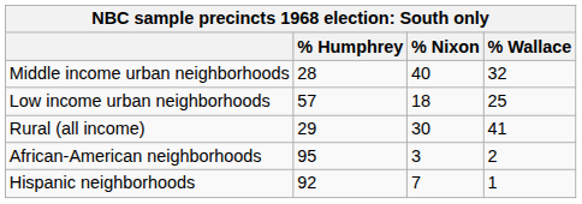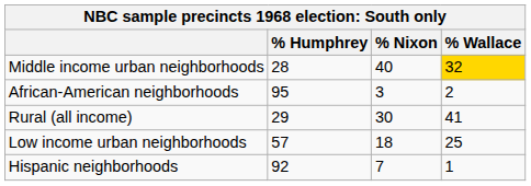 <table class="wikitable sortable">
 <tr>
 <th colspan="4">NBC sample precincts 1968 election: South only</th>
 </tr>
 <tr>
 <th></th>
 <th>% Humphrey</th>
 <th>% Nixon</th>
 <th>% Wallace</th>
 </tr>
 <tr>
 <td>Middle income urban neighborhoods</td>
 <td style="text-align:left;">28</td>
 <td style="text-align:left;" >40</td>
-<td style="text-align:left;">32</td>
+<td style="background: gold; text-align:left;">32</td>
+</tr>
+<tr>
+<td>African-American neighborhoods</td>
+<td style="text-align:left;" >95</td>
+<td style="text-align:left;">3</td>
+<td style="text-align:left;">2</td>
+</tr>
+<tr>
+<td>Rural (all income)</td>
+<td style="text-align:left;">29</td>
+<td style="text-align:left;">30</td>
+<td style="text-align:left;" >41</td>
 </tr>
 <tr>
 <td>Low income urban neighborhoods</td>
 <td style="text-align:left;" >57</td>
 <td style="text-align:left;">18</td>
 <td style="text-align:left;">25</td>
 </tr>
 <tr>
-<td>Rural (all income)</td>
-<td style="text-align:left;">29</td>
-<td style="text-align:left;">30</td>
-<td style="text-align:left;" >41</td>
-</tr>
-<tr>
-<td>African-American neighborhoods</td>
-<td style="text-align:left;" >95</td>
-<td style="text-align:left;">3</td>
-<td style="text-align:left;">2</td>
-</tr>
-<tr>
 <td>Hispanic neighborhoods</td>
 <td style="text-align:left;" >92</td>
 <td style="text-align:left;">7</td>
 <td style="text-align:left;">1</td>
 </tr>
 </table>
